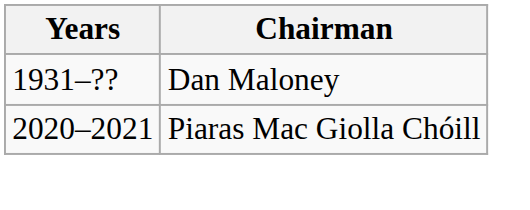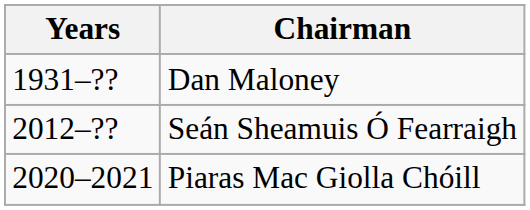 <table class="wikitable">
 <tr>
 <th>Years</th>
 <th>Chairman</th>
 </tr>
 <tr>
 <td>1931–??</td>
 <td>Dan Maloney</td>
 </tr>
 <tr>
+<td>2012–??</td>
+<td>Seán Sheamuis Ó Fearraigh</td>
+</tr>
+<tr>
 <td>2020–2021</td>
 <td>Piaras Mac Giolla Chóill</td>
 </tr>
 </table>
